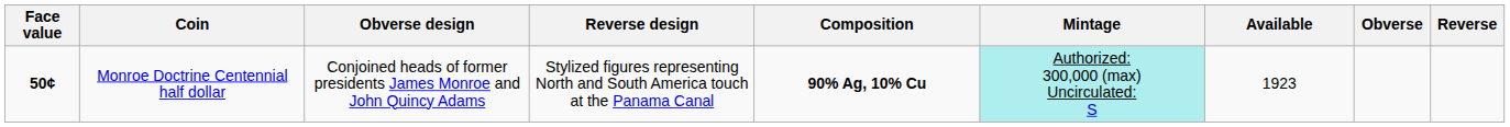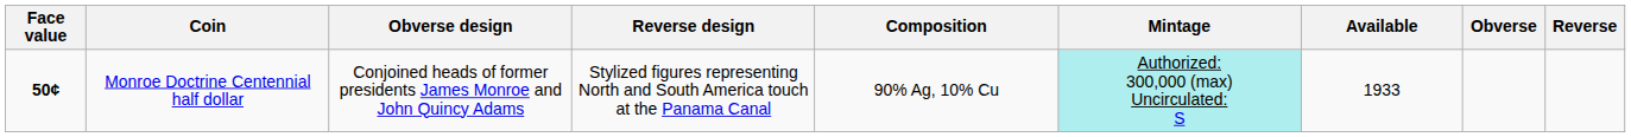 <table class="wikitable">
 <tr>
 <th width="5%">Face value</th>
 <th width="15%">Coin</th>
 <th width="15%">Obverse design</th>
 <th width="15%">Reverse design</th>
 <th width="15%">Composition</th>
 <th width="15%">Mintage</th>
 <th width="10%">Available</th>
 <th>Obverse</th>
 <th>Reverse</th>
 </tr>
 <tr>
 <td align="center"><strong>50¢</strong></td>
 <td align="center"><a href='#'>Monroe Doctrine Centennial half dollar</a></td>
 <td align="center">Conjoined heads of former presidents <a href='#'>James Monroe</a> and <a href='#'>John Quincy Adams</a></td>
 <td align="center">Stylized figures representing North and South America touch at the <a href='#'>Panama Canal</a></td>
-<td align="center"><strong>90% Ag, 10% Cu</strong></td>
+<td align="center">90% Ag, 10% Cu</td>
 <td align="center" style="background: paleturquoise;"><u>Authorized:</u><br>300,000 (max)<br><u>Uncirculated:</u><br> <a href='#'>S</a></td>
-<td align="center">1923</td>
+<td align="center">1933</td>
 <td></td>
 <td></td>
 </tr>
 </table>
